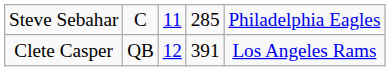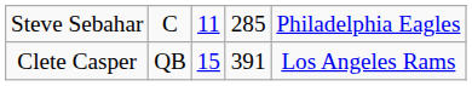 <table class=wikitable style="text-align:center">
 <tr>
 <td>Steve Sebahar</td>
 <td>C</td>
 <td><a href='#'>11</a></td>
 <td>285</td>
 <td><a href='#'>Philadelphia Eagles</a></td>
 </tr>
 <tr>
 <td>Clete Casper</td>
 <td>QB</td>
-<td><a href='#'>12</a></td>
+<td><a href='#'>15</a></td>
 <td>391</td>
 <td><a href='#'>Los Angeles Rams</a></td>
 </tr>
 </table>
